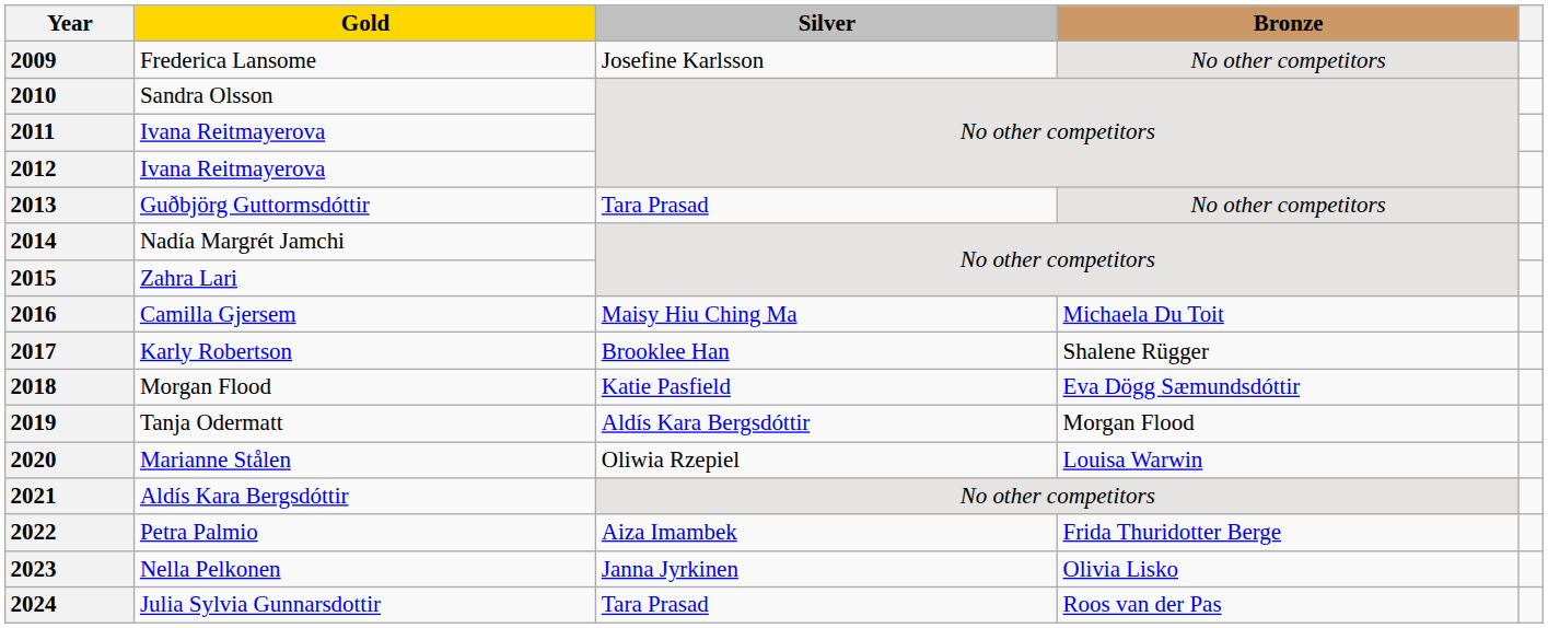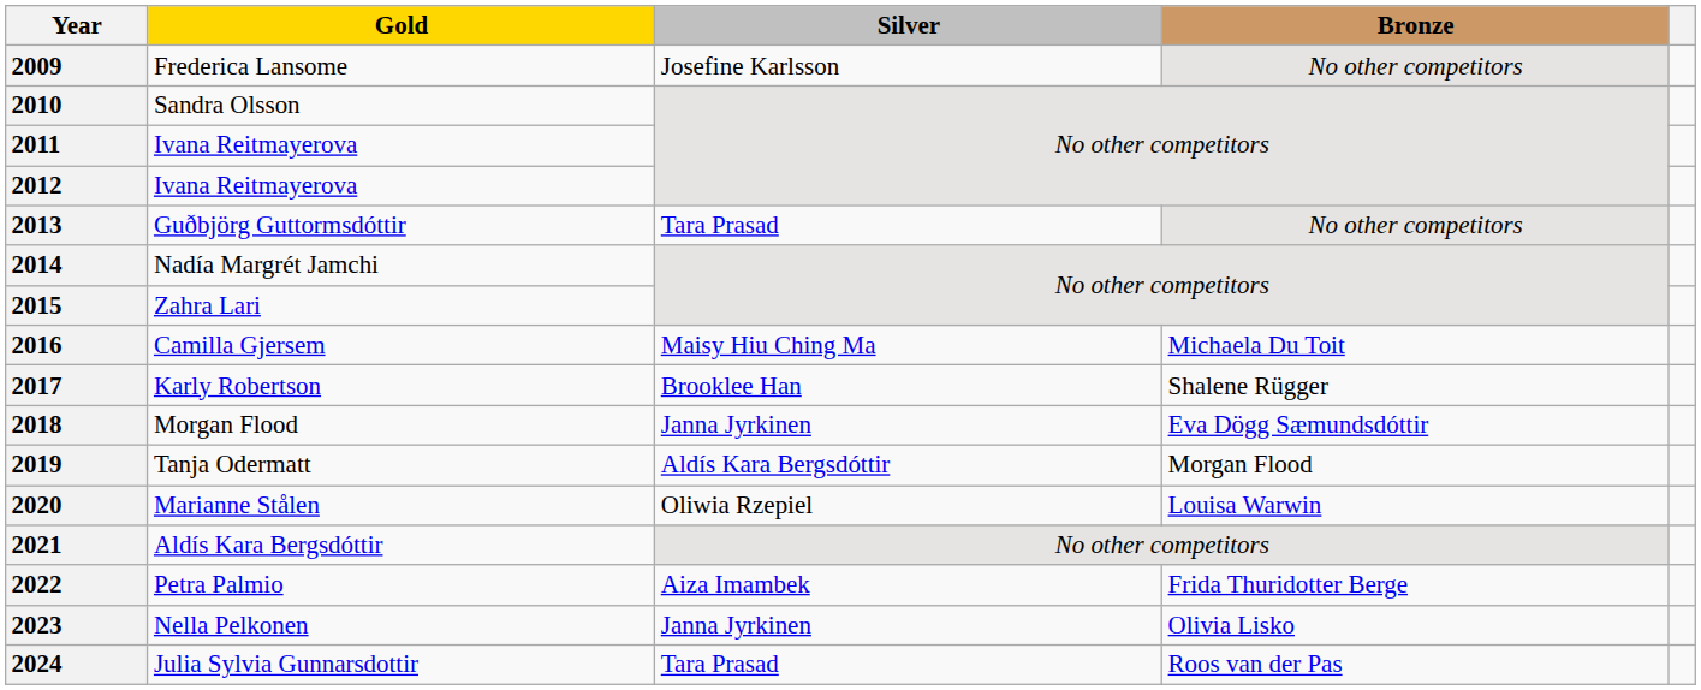 <table class="wikitable unsortable" style="text-align:left; width:85%">
 <tr>
 <th scope="col" style="text-align:center">Year</th>
 <td scope="col" style="text-align:center; width:30%; background:gold"><strong>Gold</strong></td>
 <td scope="col" style="text-align:center; width:30%; background:silver"><strong>Silver</strong></td>
 <td scope="col" style="text-align:center; width:30%; background:#c96"><strong>Bronze</strong></td>
 <th scope="col" style="text-align:center"></th>
 </tr>
 <tr>
 <th scope="row" style="text-align:left">2009</th>
 <td> Frederica Lansome</td>
 <td> Josefine Karlsson</td>
 <td align="center" bgcolor="e5e4e2"><em>No other competitors</em></td>
 <td></td>
 </tr>
 <tr>
 <th scope="row" style="text-align:left">2010</th>
 <td> Sandra Olsson</td>
 <td colspan="2" rowspan="3" align="center" bgcolor="e5e4e2"><em>No other competitors</em></td>
 <td></td>
 </tr>
 <tr>
 <th scope="row" style="text-align:left">2011</th>
 <td> <a href='#'>Ivana Reitmayerova</a></td>
 <td></td>
 </tr>
 <tr>
 <th scope="row" style="text-align:left">2012</th>
 <td> <a href='#'>Ivana Reitmayerova</a></td>
 <td></td>
 </tr>
 <tr>
 <th scope="row" style="text-align:left">2013</th>
 <td> <a href='#'>Guðbjörg Guttormsdóttir</a></td>
 <td> <a href='#'>Tara Prasad</a></td>
 <td align="center" bgcolor="e5e4e2"><em>No other competitors</em></td>
 <td></td>
 </tr>
 <tr>
 <th scope="row" style="text-align:left">2014</th>
 <td> Nadía Margrét Jamchi</td>
 <td colspan="2" rowspan="2" align="center" bgcolor="e5e4e2"><em>No other competitors</em></td>
 <td></td>
 </tr>
 <tr>
 <th scope="row" style="text-align:left">2015</th>
 <td> <a href='#'>Zahra Lari</a></td>
 <td></td>
 </tr>
 <tr>
 <th scope="row" style="text-align:left">2016</th>
 <td> <a href='#'>Camilla Gjersem</a></td>
 <td> <a href='#'>Maisy Hiu Ching Ma</a></td>
 <td> <a href='#'>Michaela Du Toit</a></td>
 <td></td>
 </tr>
 <tr>
 <th scope="row" style="text-align:left">2017</th>
 <td> <a href='#'>Karly Robertson</a></td>
 <td> <a href='#'>Brooklee Han</a></td>
 <td> Shalene Rügger</td>
 <td></td>
 </tr>
 <tr>
 <th scope="row" style="text-align:left">2018</th>
 <td> Morgan Flood</td>
-<td> <a href='#'>Katie Pasfield</a></td>
+<td> <a href='#'>Janna Jyrkinen</a></td>
 <td> <a href='#'>Eva Dögg Sæmundsdóttir</a></td>
 <td></td>
 </tr>
 <tr>
 <th scope="row" style="text-align:left">2019</th>
 <td> Tanja Odermatt</td>
 <td> <a href='#'>Aldís Kara Bergsdóttir</a></td>
 <td> Morgan Flood</td>
 <td></td>
 </tr>
 <tr>
 <th scope="row" style="text-align:left">2020</th>
 <td> <a href='#'>Marianne Stålen</a></td>
 <td> Oliwia Rzepiel</td>
 <td> <a href='#'>Louisa Warwin</a></td>
 <td></td>
 </tr>
 <tr>
 <th scope="row" style="text-align:left">2021</th>
 <td> <a href='#'>Aldís Kara Bergsdóttir</a></td>
 <td colspan="2" align="center" bgcolor="e5e4e2"><em>No other competitors</em></td>
 <td></td>
 </tr>
 <tr>
 <th scope="row" style="text-align:left">2022</th>
 <td> <a href='#'>Petra Palmio</a></td>
 <td> <a href='#'>Aiza Imambek</a></td>
 <td> <a href='#'>Frida Thuridotter Berge</a></td>
 <td></td>
 </tr>
 <tr>
 <th scope="row" style="text-align:left">2023</th>
 <td> <a href='#'>Nella Pelkonen</a></td>
 <td> <a href='#'>Janna Jyrkinen</a></td>
 <td> <a href='#'>Olivia Lisko</a></td>
 <td></td>
 </tr>
 <tr>
 <th scope="row" style="text-align:left">2024</th>
 <td> <a href='#'>Julia Sylvia Gunnarsdottir</a></td>
 <td> <a href='#'>Tara Prasad</a></td>
 <td> <a href='#'>Roos van der Pas</a></td>
 <td></td>
 </tr>
 </table>
